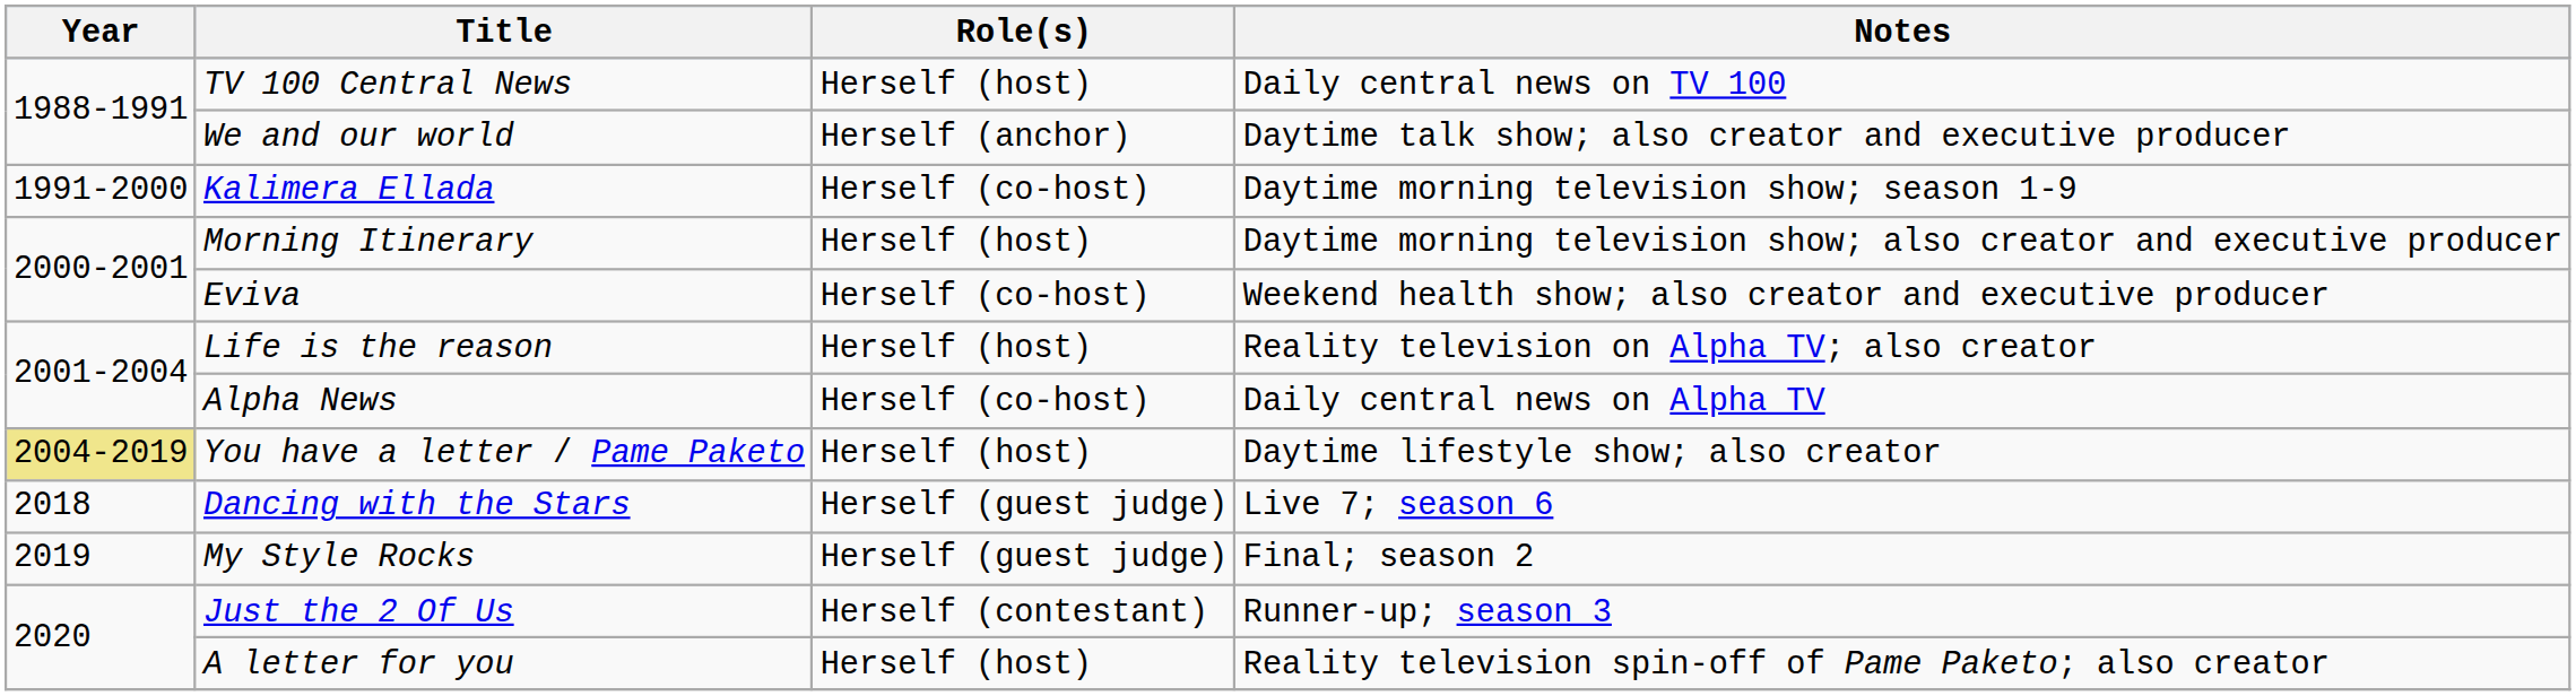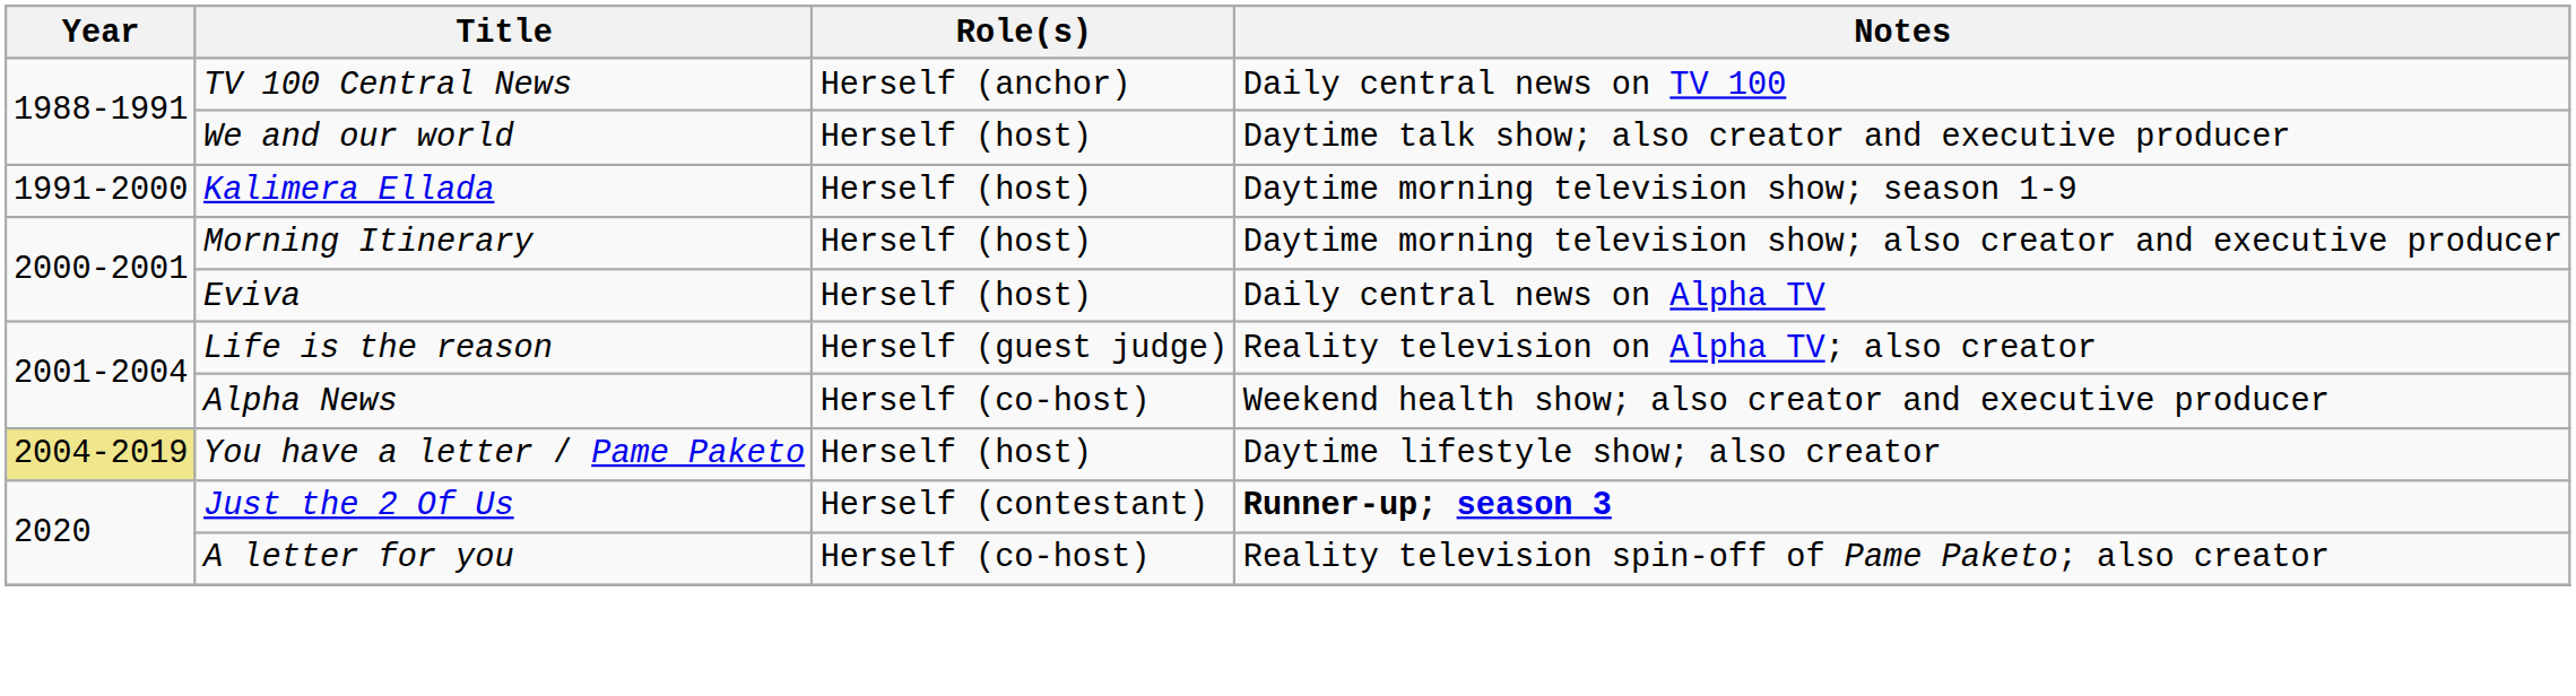 <table class="wikitable">
 <tr style="background:#b0c4de; text-align:center;">
 <th>Year</th>
 <th>Title</th>
 <th>Role(s)</th>
 <th>Notes</th>
 </tr>
 <tr>
 <td rowspan="2">1988-1991</td>
 <td><em>TV 100 Central News</em></td>
-<td>Herself (host)</td>
+<td>Herself (anchor)</td>
 <td>Daily central news on <a href='#'>TV 100</a></td>
 </tr>
 <tr>
 <td><em>We and our world</em></td>
-<td>Herself (anchor)</td>
+<td>Herself (host)</td>
 <td>Daytime talk show; also creator and executive producer</td>
 </tr>
 <tr>
 <td>1991-2000</td>
 <td><em><a href='#'>Kalimera Ellada</a></em></td>
-<td>Herself (co-host)</td>
+<td>Herself (host)</td>
 <td>Daytime morning television show; season 1-9</td>
 </tr>
 <tr>
 <td rowspan="2">2000-2001</td>
 <td><em>Morning Itinerary</em></td>
 <td>Herself (host)</td>
 <td>Daytime morning television show; also creator and executive producer</td>
 </tr>
 <tr>
 <td><em>Eviva</em></td>
-<td>Herself (co-host)</td>
-<td>Weekend health show; also creator and executive producer</td>
+<td>Herself (host)</td>
+<td>Daily central news on <a href='#'>Alpha TV</a></td>
 </tr>
 <tr>
 <td rowspan="2">2001-2004</td>
 <td><em>Life is the reason</em></td>
-<td>Herself (host)</td>
+<td>Herself (guest judge)</td>
 <td>Reality television on <a href='#'>Alpha TV</a>; also creator</td>
 </tr>
 <tr>
 <td><em>Alpha News</em></td>
 <td>Herself (co-host)</td>
-<td>Daily central news on <a href='#'>Alpha TV</a></td>
+<td>Weekend health show; also creator and executive producer</td>
 </tr>
 <tr>
 <td style="background: khaki;">2004-2019</td>
 <td><em>You have a letter</em> / <em><a href='#'>Pame Paketo</a></em></td>
 <td>Herself (host)</td>
 <td>Daytime lifestyle show; also creator</td>
 </tr>
 <tr>
-<td>2018</td>
-<td><em><a href='#'>Dancing with the Stars</a></em></td>
-<td>Herself (guest judge)</td>
-<td>Live 7; <a href='#'>season 6</a></td>
-</tr>
-<tr>
-<td>2019</td>
-<td><em>My Style Rocks</em></td>
-<td>Herself (guest judge)</td>
-<td>Final; season 2</td>
-</tr>
-<tr>
 <td rowspan="2">2020</td>
 <td><em><a href='#'>Just the 2 Of Us</a></em></td>
 <td>Herself (contestant)</td>
-<td>Runner-up; <a href='#'>season 3</a></td>
+<td><strong>Runner-up; <a href='#'>season 3</a></strong></td>
 </tr>
 <tr>
 <td><em>A letter for you</em></td>
-<td>Herself (host)</td>
+<td>Herself (co-host)</td>
 <td>Reality television spin-off of <em>Pame Paketo</em>; also creator</td>
 </tr>
 <tr>
 </tr>
 </table>
